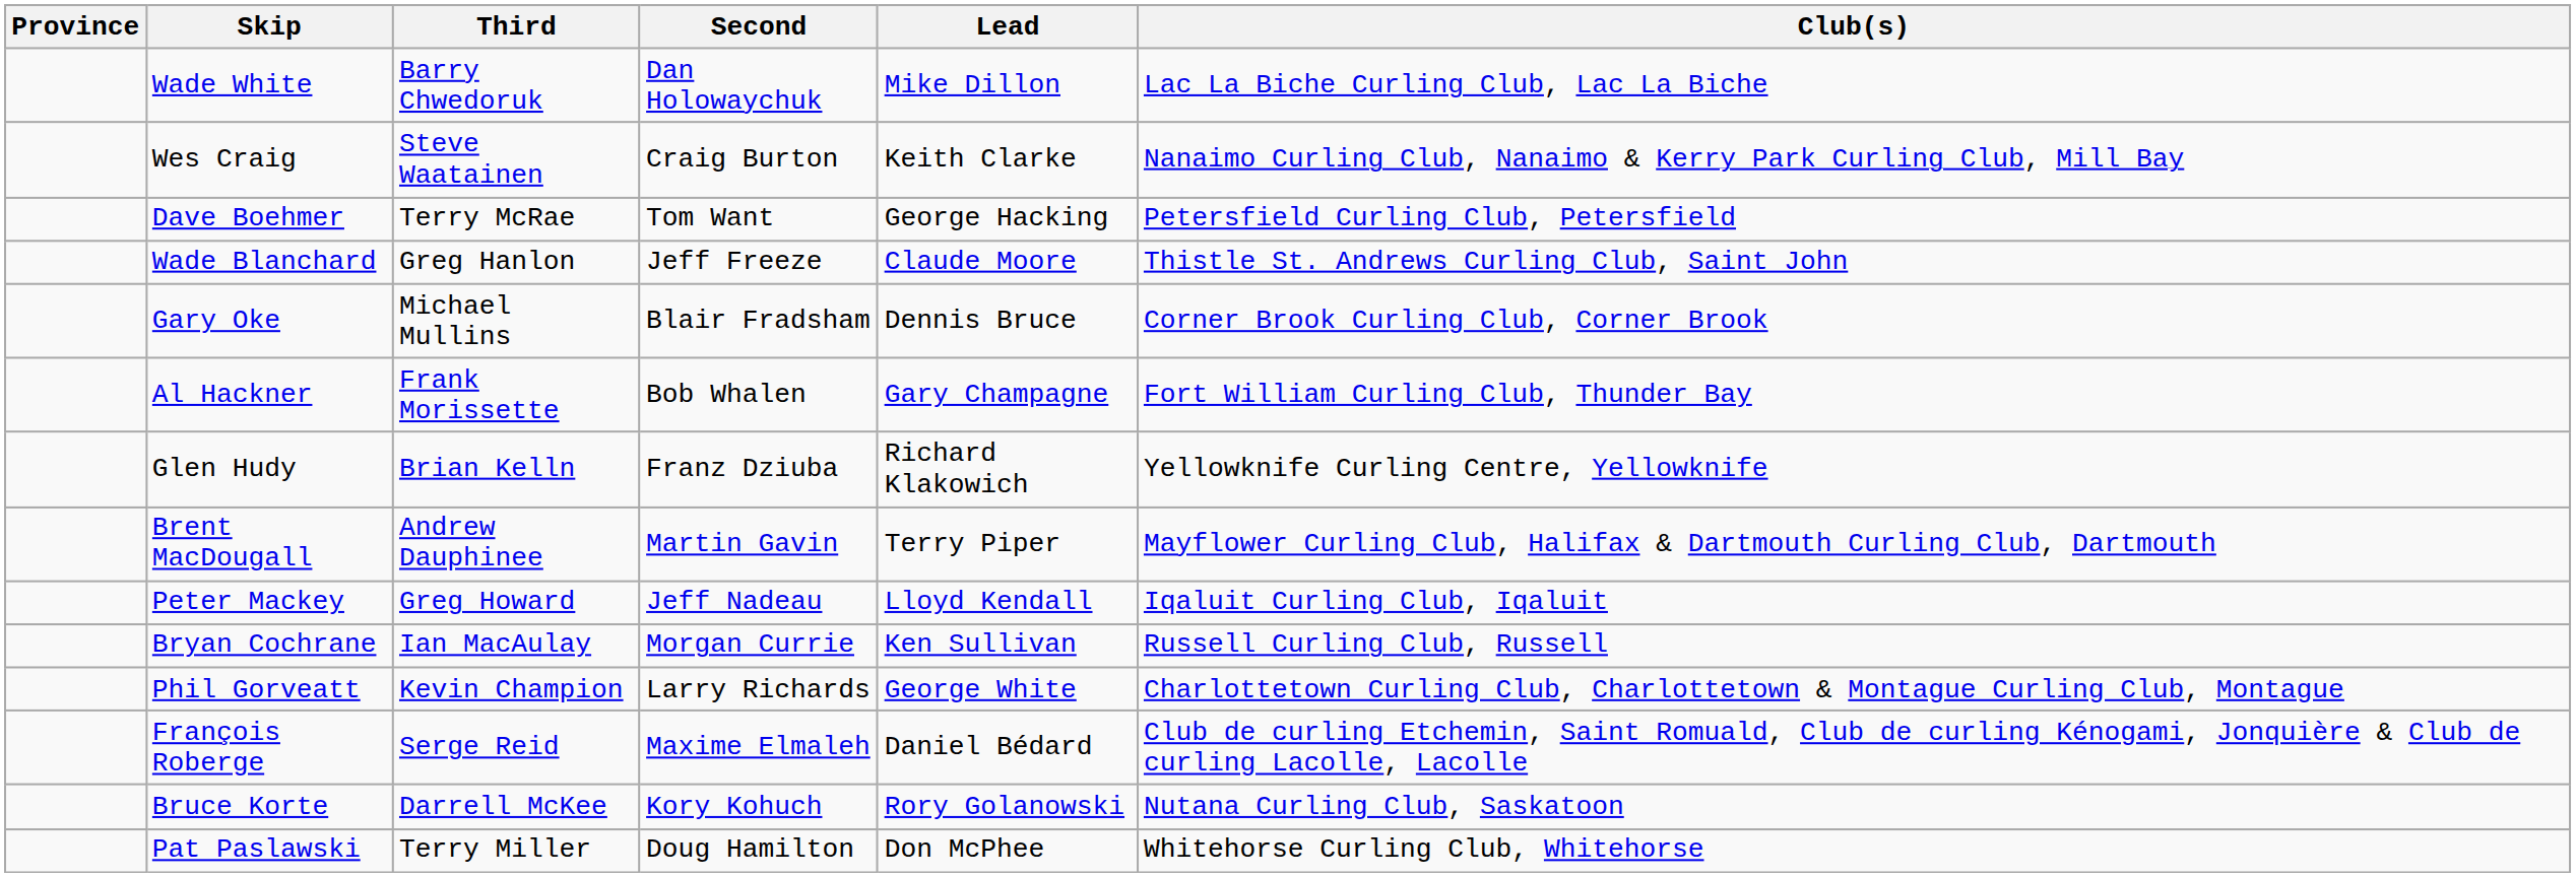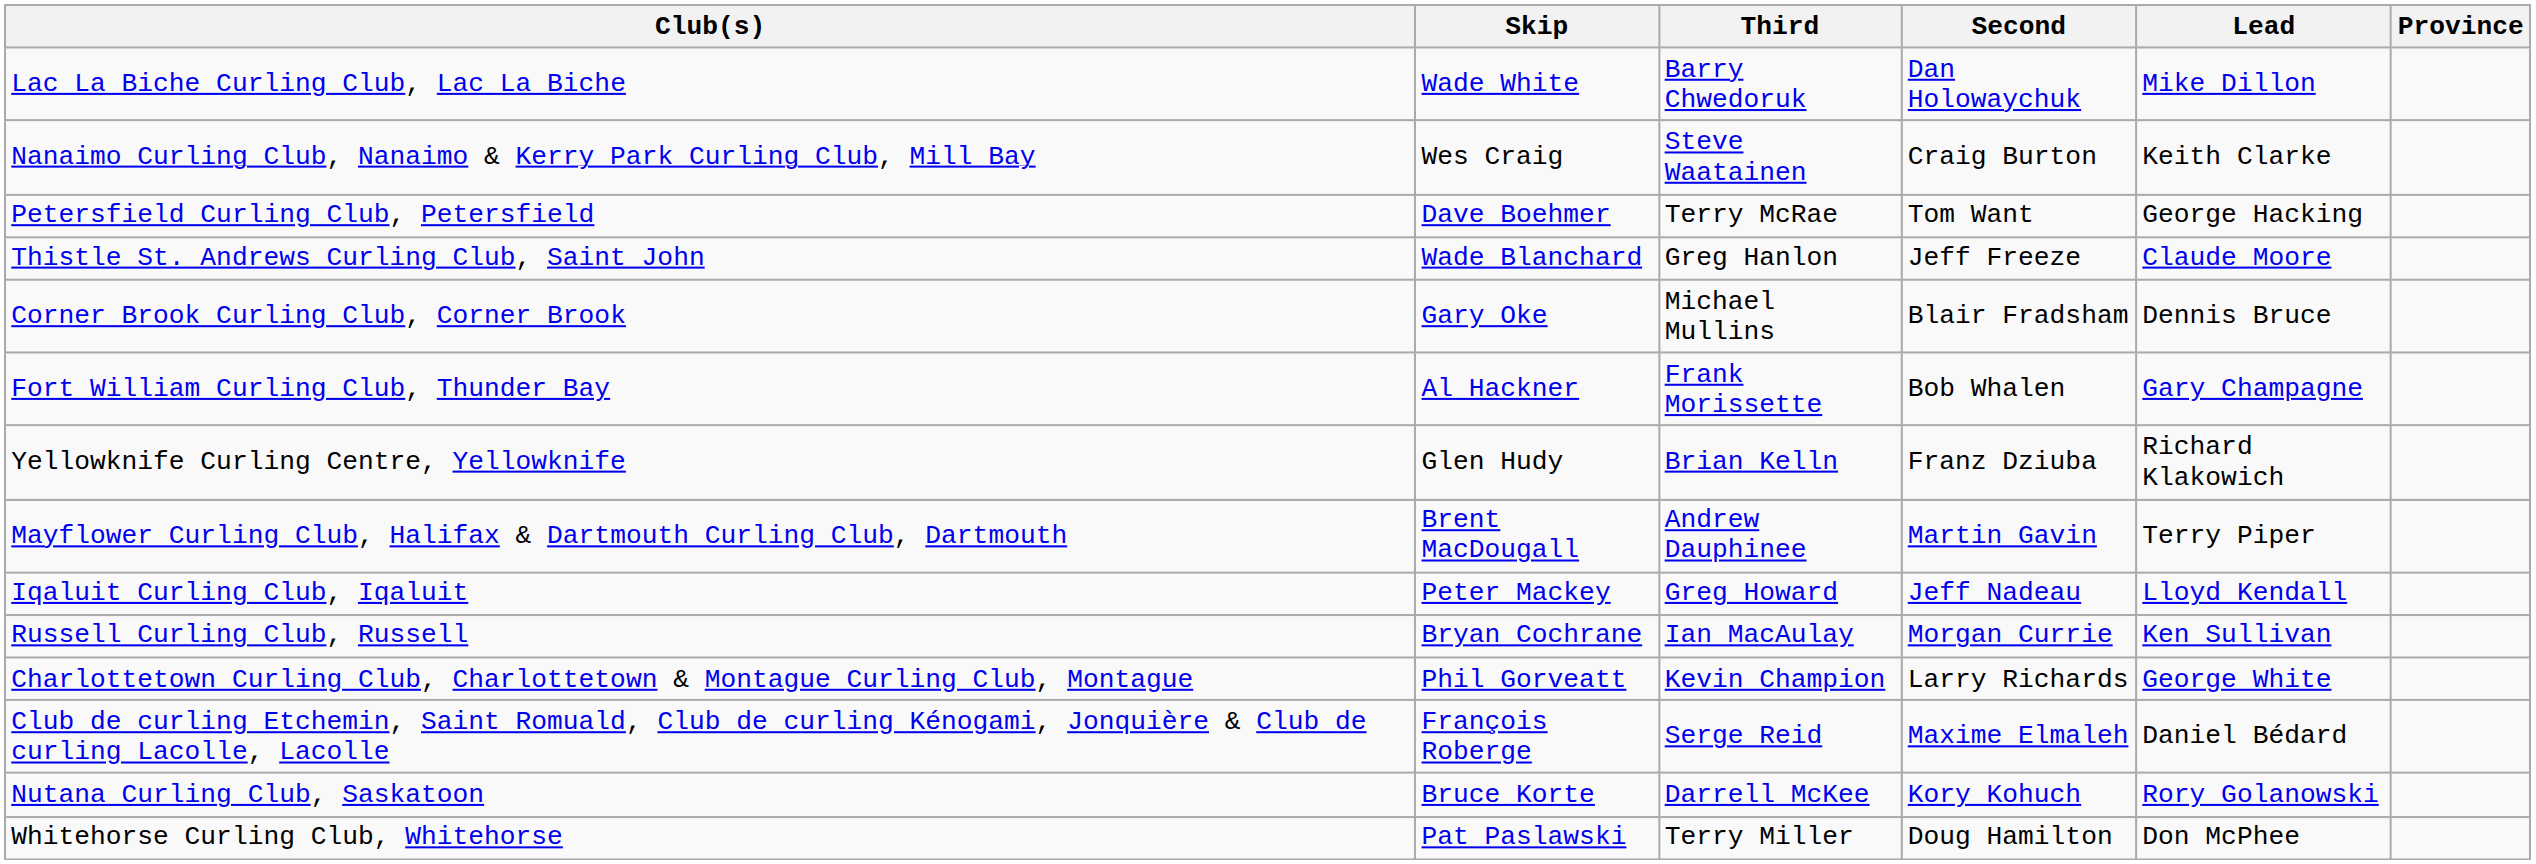 <table class="wikitable">
 <tr>
-<th>Province</th>
+<th>Club(s)</th>
 <th>Skip</th>
 <th>Third</th>
 <th>Second</th>
 <th>Lead</th>
-<th>Club(s)</th>
+<th>Province</th>
 </tr>
 <tr>
-<td></td>
+<td><a href='#'>Lac La Biche Curling Club</a>, <a href='#'>Lac La Biche</a></td>
 <td><a href='#'>Wade White</a></td>
 <td><a href='#'>Barry Chwedoruk</a></td>
 <td><a href='#'>Dan Holowaychuk</a></td>
 <td><a href='#'>Mike Dillon</a></td>
-<td><a href='#'>Lac La Biche Curling Club</a>, <a href='#'>Lac La Biche</a></td>
+<td></td>
 </tr>
 <tr>
-<td></td>
+<td><a href='#'>Nanaimo Curling Club</a>, <a href='#'>Nanaimo</a> & <a href='#'>Kerry Park Curling Club</a>, <a href='#'>Mill Bay</a></td>
 <td>Wes Craig</td>
 <td><a href='#'>Steve Waatainen</a></td>
 <td>Craig Burton</td>
 <td>Keith Clarke</td>
-<td><a href='#'>Nanaimo Curling Club</a>, <a href='#'>Nanaimo</a> & <a href='#'>Kerry Park Curling Club</a>, <a href='#'>Mill Bay</a></td>
+<td></td>
 </tr>
 <tr>
-<td></td>
+<td><a href='#'>Petersfield Curling Club</a>, <a href='#'>Petersfield</a></td>
 <td><a href='#'>Dave Boehmer</a></td>
 <td>Terry McRae</td>
 <td>Tom Want</td>
 <td>George Hacking</td>
-<td><a href='#'>Petersfield Curling Club</a>, <a href='#'>Petersfield</a></td>
+<td></td>
 </tr>
 <tr>
-<td></td>
+<td><a href='#'>Thistle St. Andrews Curling Club</a>, <a href='#'>Saint John</a></td>
 <td><a href='#'>Wade Blanchard</a></td>
 <td>Greg Hanlon</td>
 <td>Jeff Freeze</td>
 <td><a href='#'>Claude Moore</a></td>
-<td><a href='#'>Thistle St. Andrews Curling Club</a>, <a href='#'>Saint John</a></td>
+<td></td>
 </tr>
 <tr>
-<td></td>
+<td><a href='#'>Corner Brook Curling Club</a>, <a href='#'>Corner Brook</a></td>
 <td><a href='#'>Gary Oke</a></td>
 <td>Michael Mullins</td>
 <td>Blair Fradsham</td>
 <td>Dennis Bruce</td>
-<td><a href='#'>Corner Brook Curling Club</a>, <a href='#'>Corner Brook</a></td>
+<td></td>
 </tr>
 <tr>
-<td></td>
+<td><a href='#'>Fort William Curling Club</a>, <a href='#'>Thunder Bay</a></td>
 <td><a href='#'>Al Hackner</a></td>
 <td><a href='#'>Frank Morissette</a></td>
 <td>Bob Whalen</td>
 <td><a href='#'>Gary Champagne</a></td>
-<td><a href='#'>Fort William Curling Club</a>, <a href='#'>Thunder Bay</a></td>
+<td></td>
 </tr>
 <tr>
-<td></td>
+<td>Yellowknife Curling Centre, <a href='#'>Yellowknife</a></td>
 <td>Glen Hudy</td>
 <td><a href='#'>Brian Kelln</a></td>
 <td>Franz Dziuba</td>
 <td>Richard Klakowich</td>
-<td>Yellowknife Curling Centre, <a href='#'>Yellowknife</a></td>
+<td></td>
 </tr>
 <tr>
-<td></td>
+<td><a href='#'>Mayflower Curling Club</a>, <a href='#'>Halifax</a> & <a href='#'>Dartmouth Curling Club</a>, <a href='#'>Dartmouth</a></td>
 <td><a href='#'>Brent MacDougall</a></td>
 <td><a href='#'>Andrew Dauphinee</a></td>
 <td><a href='#'>Martin Gavin</a></td>
 <td>Terry Piper</td>
-<td><a href='#'>Mayflower Curling Club</a>, <a href='#'>Halifax</a> & <a href='#'>Dartmouth Curling Club</a>, <a href='#'>Dartmouth</a></td>
+<td></td>
 </tr>
 <tr>
-<td></td>
+<td><a href='#'>Iqaluit Curling Club</a>, <a href='#'>Iqaluit</a></td>
 <td><a href='#'>Peter Mackey</a></td>
 <td><a href='#'>Greg Howard</a></td>
 <td><a href='#'>Jeff Nadeau</a></td>
 <td><a href='#'>Lloyd Kendall</a></td>
-<td><a href='#'>Iqaluit Curling Club</a>, <a href='#'>Iqaluit</a></td>
+<td></td>
 </tr>
 <tr>
-<td></td>
+<td><a href='#'>Russell Curling Club</a>, <a href='#'>Russell</a></td>
 <td><a href='#'>Bryan Cochrane</a></td>
 <td><a href='#'>Ian MacAulay</a></td>
 <td><a href='#'>Morgan Currie</a></td>
 <td><a href='#'>Ken Sullivan</a></td>
-<td><a href='#'>Russell Curling Club</a>, <a href='#'>Russell</a></td>
+<td></td>
 </tr>
 <tr>
-<td></td>
+<td><a href='#'>Charlottetown Curling Club</a>, <a href='#'>Charlottetown</a> & <a href='#'>Montague Curling Club</a>, <a href='#'>Montague</a></td>
 <td><a href='#'>Phil Gorveatt</a></td>
 <td><a href='#'>Kevin Champion</a></td>
 <td>Larry Richards</td>
 <td><a href='#'>George White</a></td>
-<td><a href='#'>Charlottetown Curling Club</a>, <a href='#'>Charlottetown</a> & <a href='#'>Montague Curling Club</a>, <a href='#'>Montague</a></td>
+<td></td>
 </tr>
 <tr>
-<td></td>
+<td><a href='#'>Club de curling Etchemin</a>, <a href='#'>Saint Romuald</a>, <a href='#'>Club de curling Kénogami</a>, <a href='#'>Jonquière</a> & <a href='#'>Club de curling Lacolle</a>, <a href='#'>Lacolle</a></td>
 <td><a href='#'>François Roberge</a></td>
 <td><a href='#'>Serge Reid</a></td>
 <td><a href='#'>Maxime Elmaleh</a></td>
 <td>Daniel Bédard</td>
-<td><a href='#'>Club de curling Etchemin</a>, <a href='#'>Saint Romuald</a>, <a href='#'>Club de curling Kénogami</a>, <a href='#'>Jonquière</a> & <a href='#'>Club de curling Lacolle</a>, <a href='#'>Lacolle</a></td>
+<td></td>
 </tr>
 <tr>
-<td></td>
+<td><a href='#'>Nutana Curling Club</a>, <a href='#'>Saskatoon</a></td>
 <td><a href='#'>Bruce Korte</a></td>
 <td><a href='#'>Darrell McKee</a></td>
 <td><a href='#'>Kory Kohuch</a></td>
 <td><a href='#'>Rory Golanowski</a></td>
-<td><a href='#'>Nutana Curling Club</a>, <a href='#'>Saskatoon</a></td>
+<td></td>
 </tr>
 <tr>
-<td></td>
+<td>Whitehorse Curling Club, <a href='#'>Whitehorse</a></td>
 <td><a href='#'>Pat Paslawski</a></td>
 <td>Terry Miller</td>
 <td>Doug Hamilton</td>
 <td>Don McPhee</td>
-<td>Whitehorse Curling Club, <a href='#'>Whitehorse</a></td>
+<td></td>
 </tr>
 </table>
